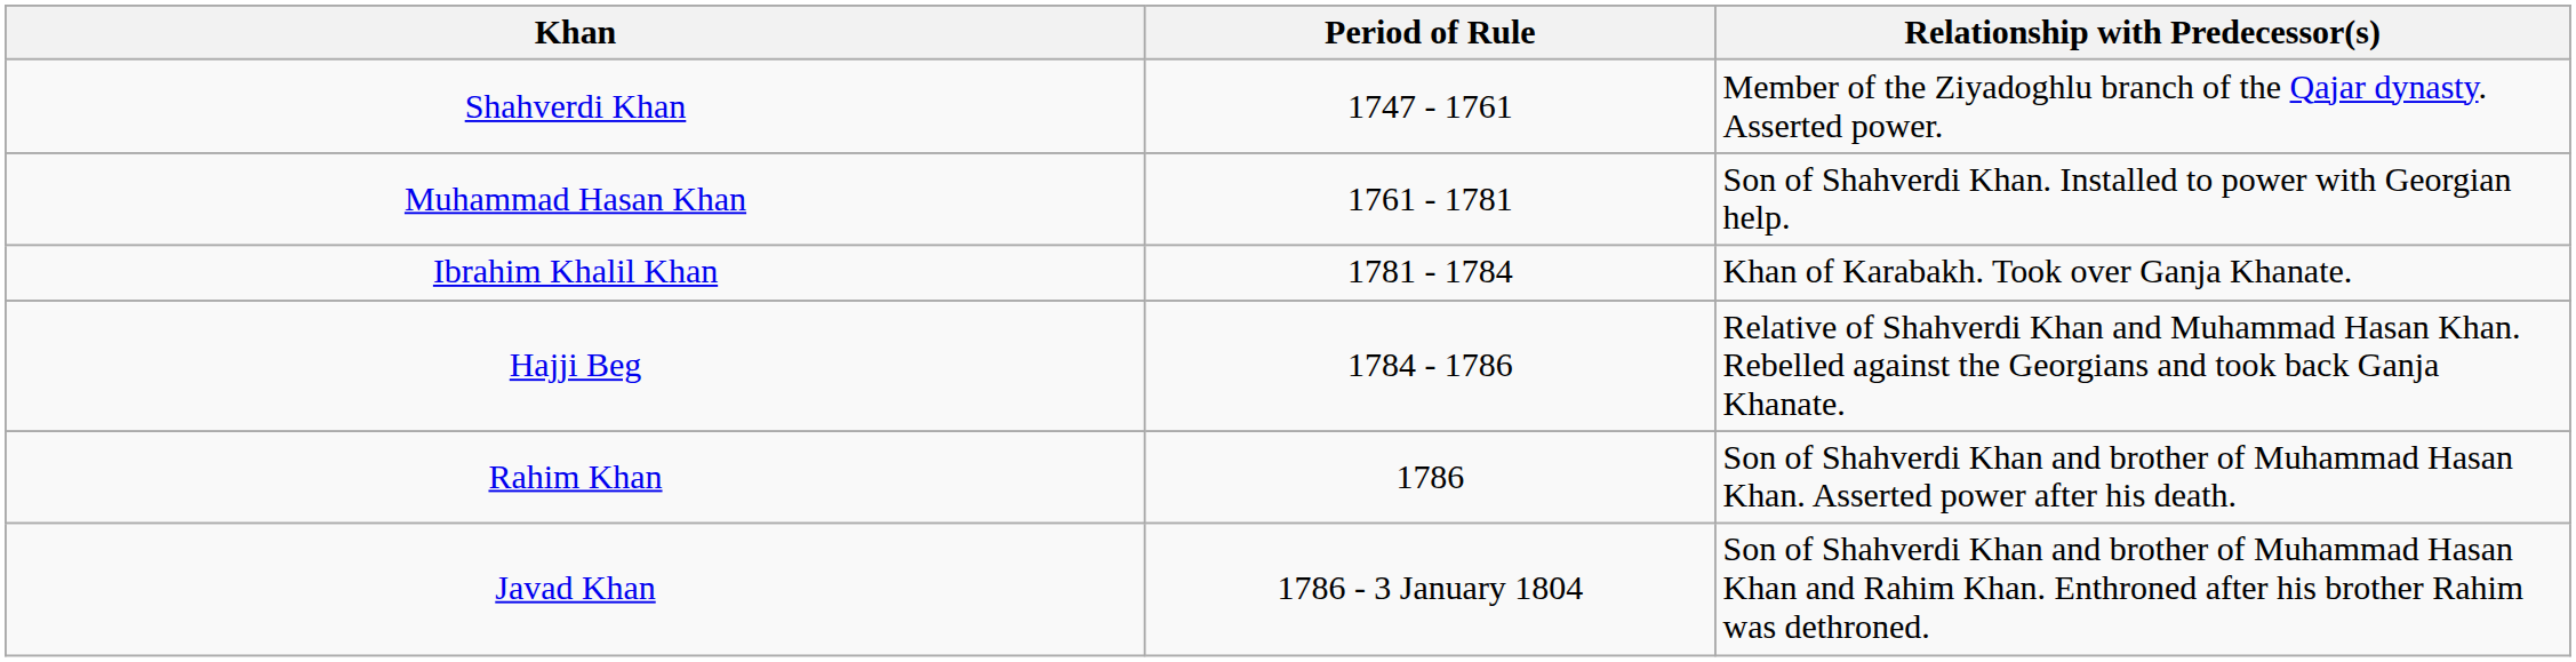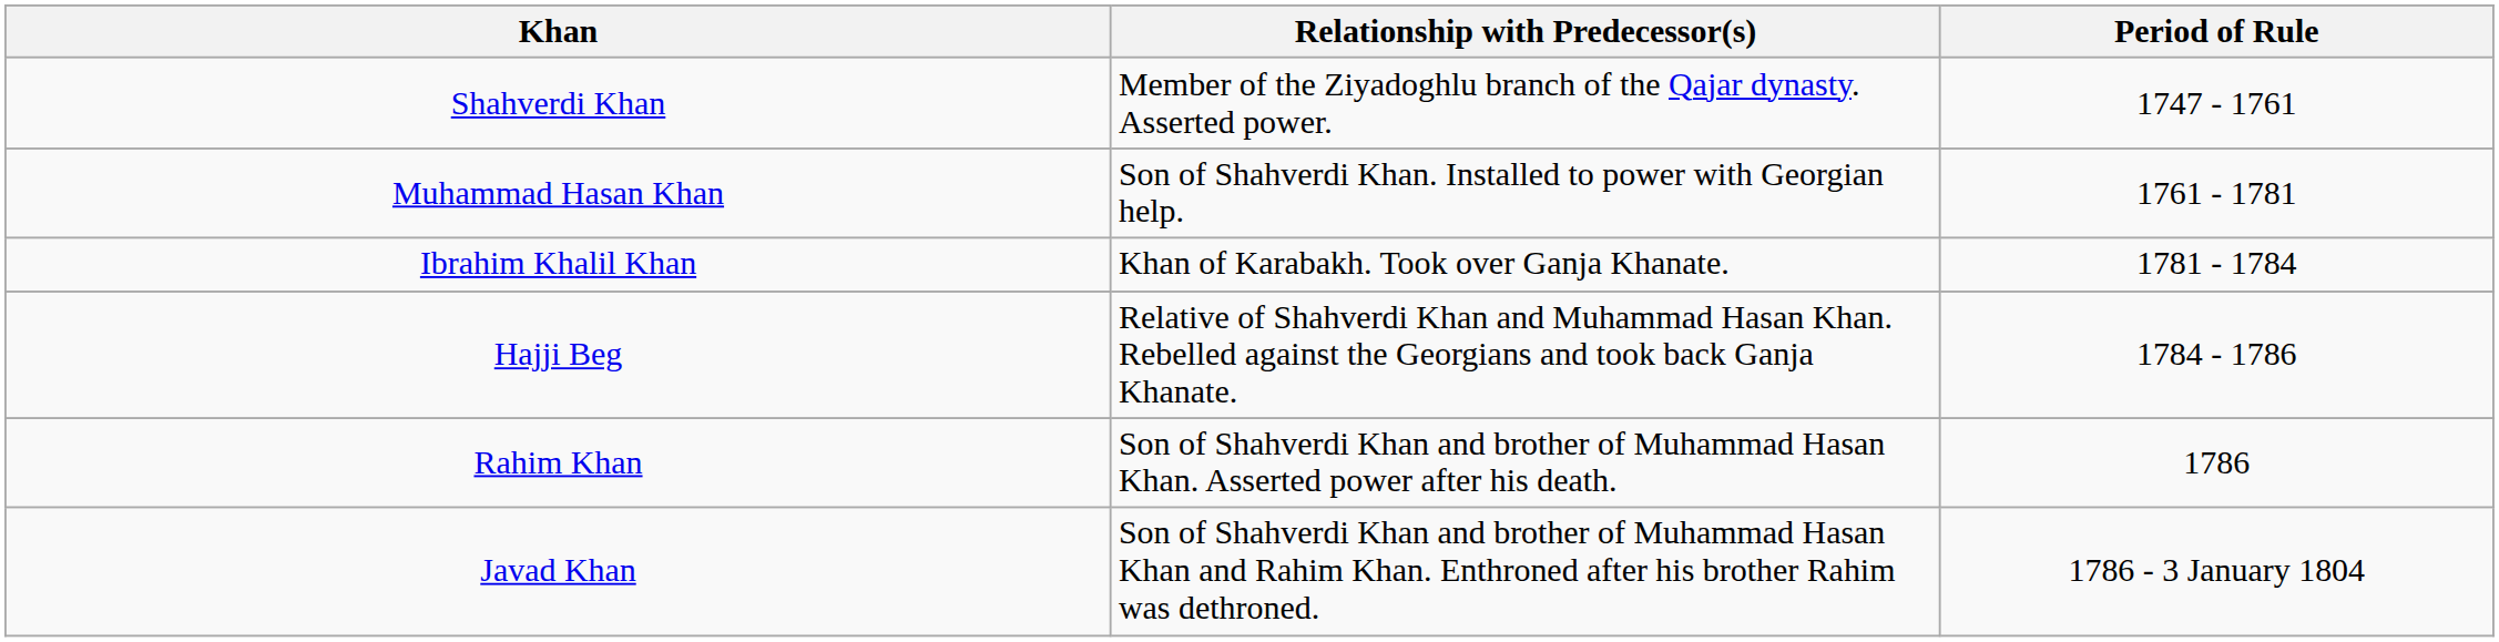 <table width=95% class="wikitable">
 <tr>
 <th width=20%>Khan</th>
+<th width=15%>Relationship with Predecessor(s)</th>
 <th width=10%>Period of Rule</th>
-<th width=15%>Relationship with Predecessor(s)</th>
 </tr>
 <tr>
 <td align="center"><a href='#'>Shahverdi Khan</a></td>
+<td>Member of the Ziyadoghlu branch of the <a href='#'>Qajar dynasty</a>. Asserted power.</td>
 <td align="center">1747 - 1761</td>
-<td>Member of the Ziyadoghlu branch of the <a href='#'>Qajar dynasty</a>. Asserted power.</td>
 </tr>
 <tr>
 <td align="center"><a href='#'>Muhammad Hasan Khan</a></td>
+<td>Son of Shahverdi Khan. Installed to power with Georgian help.</td>
 <td align="center">1761 - 1781</td>
-<td>Son of Shahverdi Khan. Installed to power with Georgian help.</td>
 </tr>
 <tr>
 <td align="center"><a href='#'>Ibrahim Khalil Khan</a></td>
+<td>Khan of Karabakh. Took over Ganja Khanate.</td>
 <td align="center">1781 - 1784</td>
-<td>Khan of Karabakh. Took over Ganja Khanate.</td>
 </tr>
 <tr>
 <td align="center"><a href='#'>Hajji Beg</a></td>
+<td>Relative of Shahverdi Khan and Muhammad Hasan Khan. Rebelled against the Georgians and took back Ganja Khanate.</td>
 <td align="center">1784 - 1786</td>
-<td>Relative of Shahverdi Khan and Muhammad Hasan Khan. Rebelled against the Georgians and took back Ganja Khanate.</td>
 </tr>
 <tr>
 <td align="center"><a href='#'>Rahim Khan</a></td>
+<td>Son of Shahverdi Khan and brother of Muhammad Hasan Khan. Asserted power after his death.</td>
 <td align="center">1786</td>
-<td>Son of Shahverdi Khan and brother of Muhammad Hasan Khan. Asserted power after his death.</td>
 </tr>
 <tr>
 <td align="center"><a href='#'>Javad Khan</a></td>
+<td>Son of Shahverdi Khan and brother of Muhammad Hasan Khan and Rahim Khan. Enthroned after his brother Rahim was dethroned.</td>
 <td align="center">1786 - 3 January 1804</td>
-<td>Son of Shahverdi Khan and brother of Muhammad Hasan Khan and Rahim Khan. Enthroned after his brother Rahim was dethroned.</td>
 </tr>
 </table>
